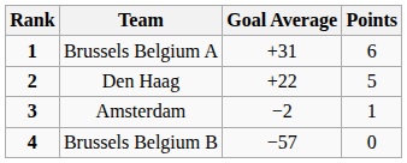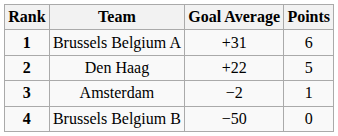 <table class="wikitable">
 <tr style="background:silver"!>
 <th>Rank</th>
 <th>Team</th>
 <th>Goal Average</th>
 <th>Points</th>
 </tr>
 <tr align="center">
 <td><strong>1</strong></td>
 <td>Brussels Belgium A</td>
 <td>+31</td>
 <td>6</td>
 </tr>
 <tr align="center">
 <td><strong>2</strong></td>
 <td>Den Haag</td>
 <td>+22</td>
 <td>5</td>
 </tr>
 <tr align="center">
 <td><strong>3</strong></td>
 <td>Amsterdam</td>
 <td>−2</td>
 <td>1</td>
 </tr>
 <tr align="center">
 <td><strong>4</strong></td>
 <td>Brussels Belgium B</td>
-<td>−57</td>
+<td>−50</td>
 <td>0</td>
 </tr>
 </table>
